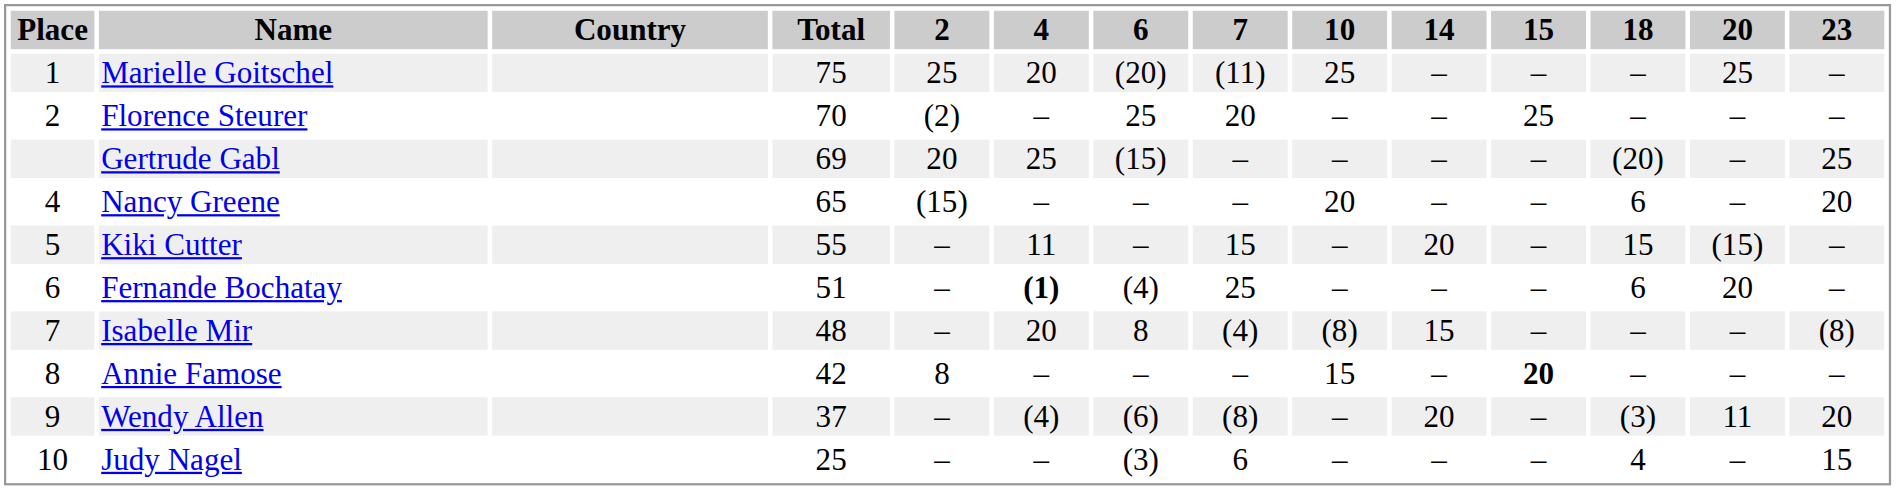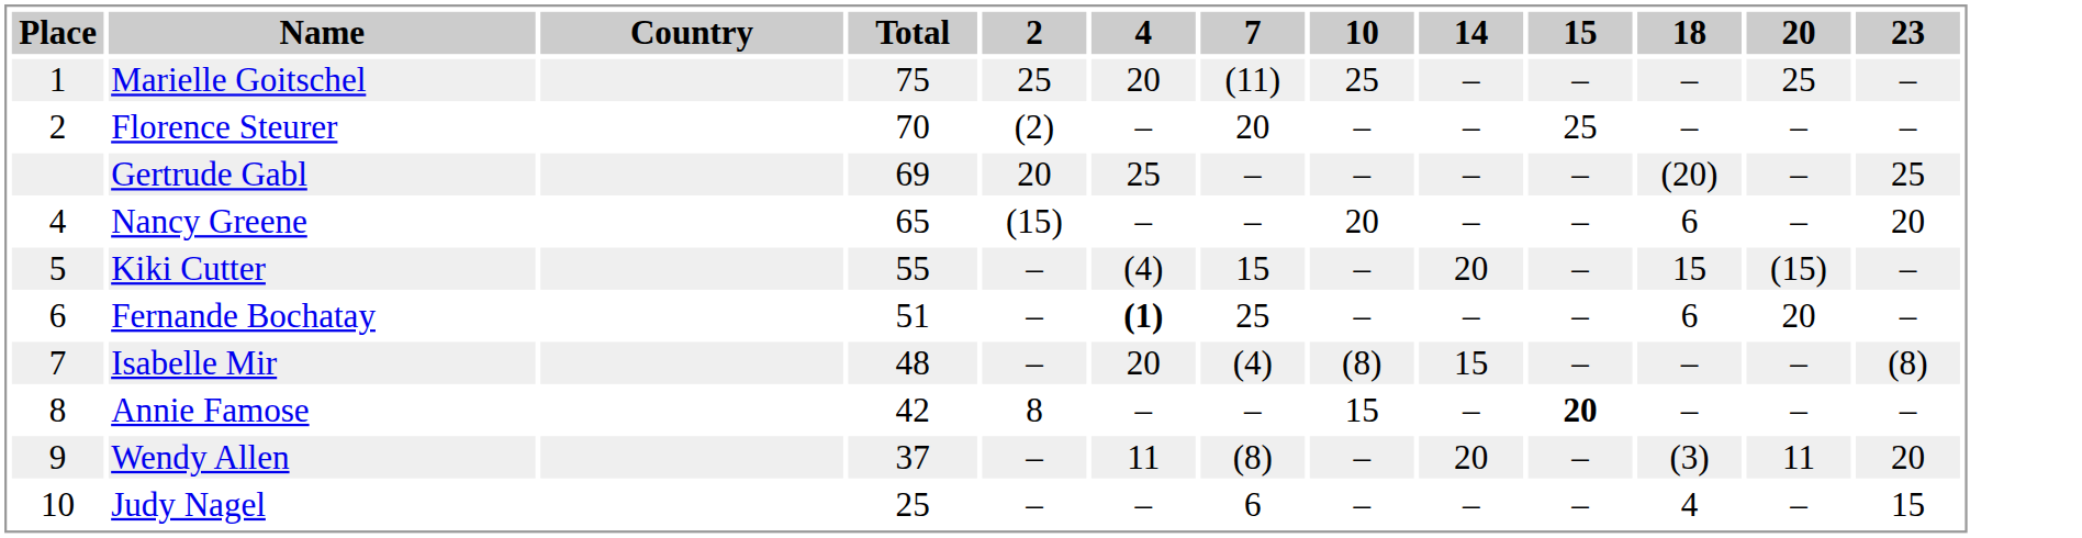 <table border="0" style="border: 1px solid #999; background-color:#FFFFFF; text-align:center; font-size:86%; line-height:15px;">
 <tr align="center" bgcolor="#CCCCCC">
 <th width=35>Place</th>
 <th width=170>Name</th>
 <th width=120>Country</th>
 <th width=50>Total</th>
 <th width=40>2</th>
 <th width=40>4</th>
-<th width=40>6</th>
 <th width=40>7</th>
 <th width=40>10</th>
 <th width=40>14</th>
 <th width=40>15</th>
 <th width=40>18</th>
 <th width=40>20</th>
 <th width=40>23</th>
 </tr>
 <tr bgcolor="#EFEFEF">
 <td>1</td>
 <td align="left"><a href='#'>Marielle Goitschel</a></td>
 <td align="left"></td>
 <td>75</td>
 <td>25</td>
 <td>20</td>
-<td>(20)</td>
 <td>(11)</td>
 <td>25</td>
 <td>–</td>
 <td>–</td>
 <td>–</td>
 <td>25</td>
 <td>–</td>
 </tr>
 <tr>
 <td>2</td>
 <td align="left"><a href='#'>Florence Steurer</a></td>
 <td align="left"></td>
 <td>70</td>
 <td>(2)</td>
 <td>–</td>
-<td>25</td>
 <td>20</td>
 <td>–</td>
 <td>–</td>
 <td>25</td>
 <td>–</td>
 <td>–</td>
 <td>–</td>
 </tr>
 <tr bgcolor="#EFEFEF">
 <td></td>
 <td align="left"><a href='#'>Gertrude Gabl</a></td>
 <td align="left"></td>
 <td>69</td>
 <td>20</td>
 <td>25</td>
-<td>(15)</td>
 <td>–</td>
 <td>–</td>
 <td>–</td>
 <td>–</td>
 <td>(20)</td>
 <td>–</td>
 <td>25</td>
 </tr>
 <tr>
 <td>4</td>
 <td align="left"><a href='#'>Nancy Greene</a></td>
 <td align="left"></td>
 <td>65</td>
 <td>(15)</td>
 <td>–</td>
 <td>–</td>
-<td>–</td>
 <td>20</td>
 <td>–</td>
 <td>–</td>
 <td>6</td>
 <td>–</td>
 <td>20</td>
 </tr>
 <tr bgcolor="#EFEFEF">
 <td>5</td>
 <td align="left"><a href='#'>Kiki Cutter</a></td>
 <td align="left"></td>
 <td>55</td>
 <td>–</td>
-<td>11</td>
-<td>–</td>
+<td>(4)</td>
 <td>15</td>
 <td>–</td>
 <td>20</td>
 <td>–</td>
 <td>15</td>
 <td>(15)</td>
 <td>–</td>
 </tr>
 <tr>
 <td>6</td>
 <td align="left"><a href='#'>Fernande Bochatay</a></td>
 <td align="left"></td>
 <td>51</td>
 <td>–</td>
 <td><strong>(1)</strong></td>
-<td>(4)</td>
 <td>25</td>
 <td>–</td>
 <td>–</td>
 <td>–</td>
 <td>6</td>
 <td>20</td>
 <td>–</td>
 </tr>
 <tr bgcolor="#EFEFEF">
 <td>7</td>
 <td align="left"><a href='#'>Isabelle Mir</a></td>
 <td align="left"></td>
 <td>48</td>
 <td>–</td>
 <td>20</td>
-<td>8</td>
 <td>(4)</td>
 <td>(8)</td>
 <td>15</td>
 <td>–</td>
 <td>–</td>
 <td>–</td>
 <td>(8)</td>
 </tr>
 <tr>
 <td>8</td>
 <td align="left"><a href='#'>Annie Famose</a></td>
 <td align="left"></td>
 <td>42</td>
 <td>8</td>
 <td>–</td>
 <td>–</td>
-<td>–</td>
 <td>15</td>
 <td>–</td>
 <td><strong>20</strong></td>
 <td>–</td>
 <td>–</td>
 <td>–</td>
 </tr>
 <tr bgcolor="#EFEFEF">
 <td>9</td>
 <td align="left"><a href='#'>Wendy Allen</a></td>
 <td align="left"></td>
 <td>37</td>
 <td>–</td>
-<td>(4)</td>
-<td>(6)</td>
+<td>11</td>
 <td>(8)</td>
 <td>–</td>
 <td>20</td>
 <td>–</td>
 <td>(3)</td>
 <td>11</td>
 <td>20</td>
 </tr>
 <tr>
 <td>10</td>
 <td align="left"><a href='#'>Judy Nagel</a></td>
 <td align="left"></td>
 <td>25</td>
 <td>–</td>
 <td>–</td>
-<td>(3)</td>
 <td>6</td>
 <td>–</td>
 <td>–</td>
 <td>–</td>
 <td>4</td>
 <td>–</td>
 <td>15</td>
 </tr>
 </table>
